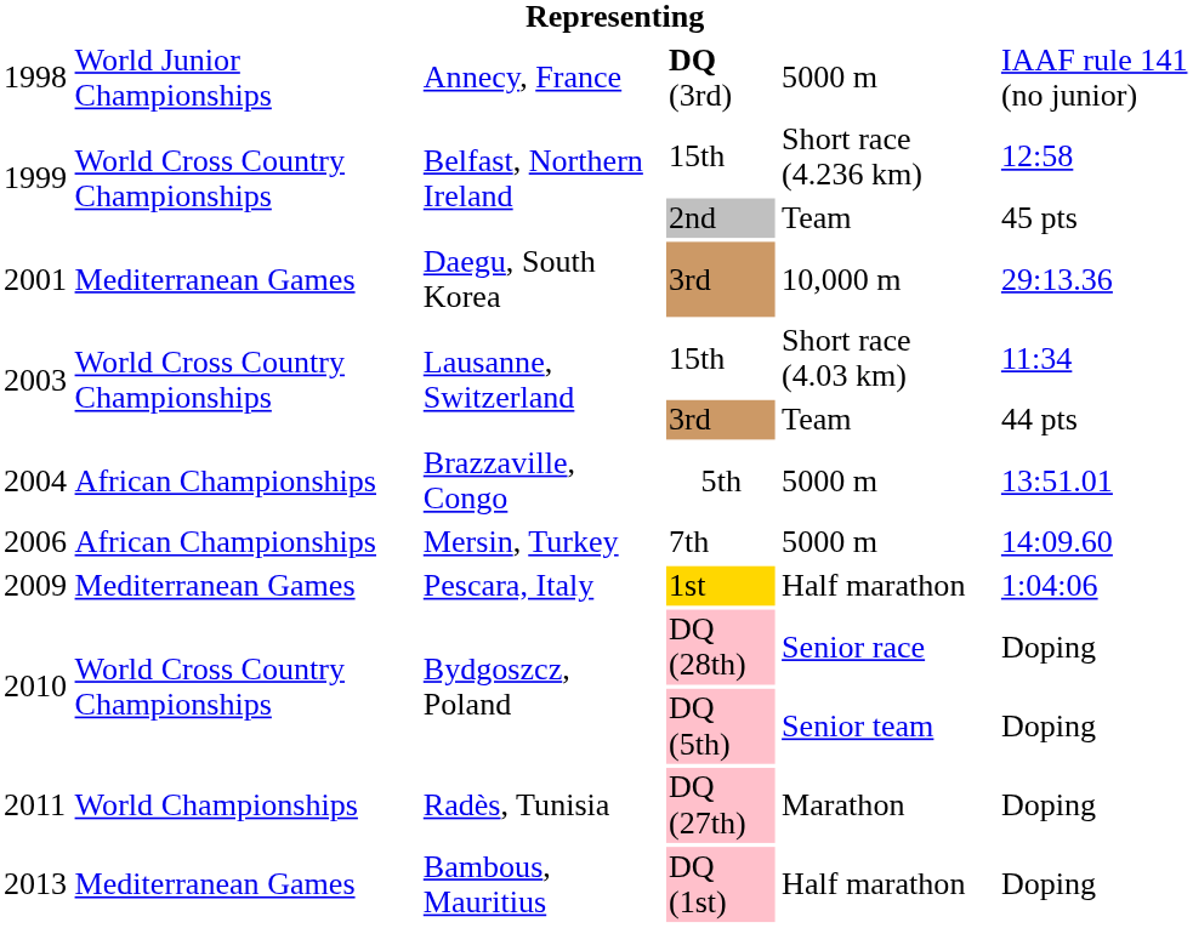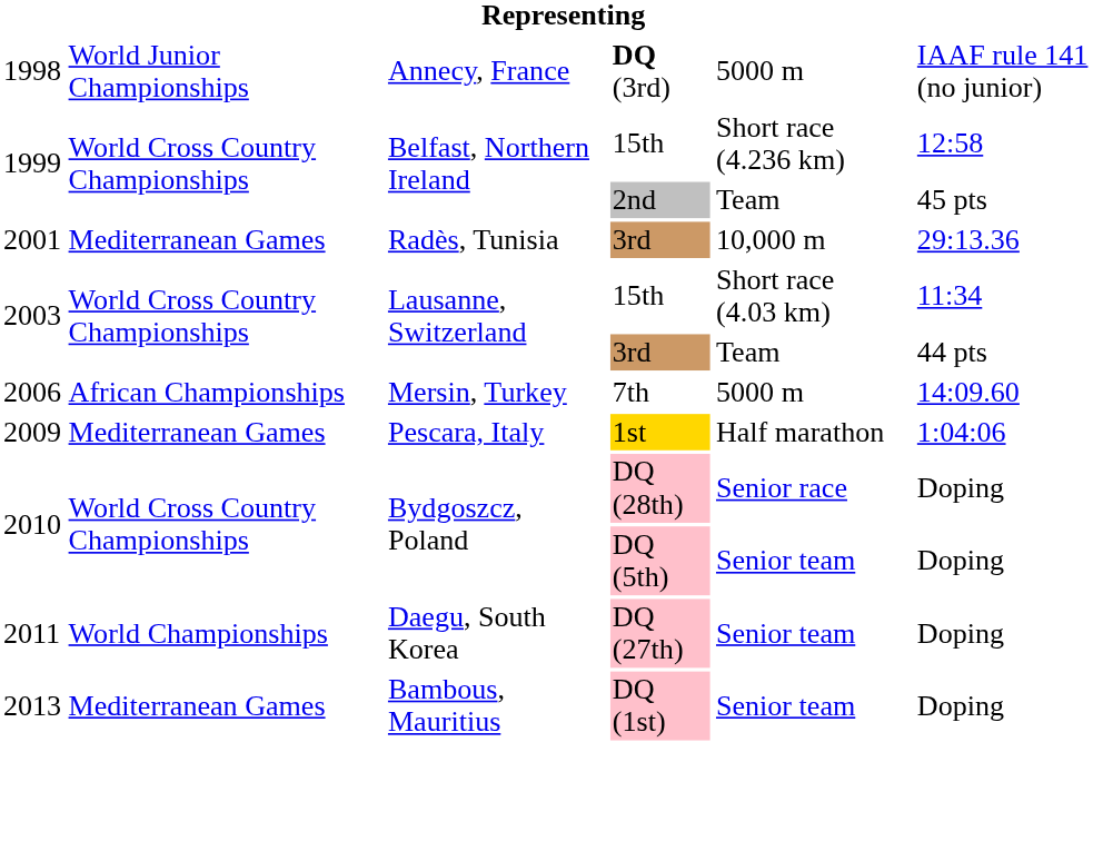 <table>
 <tr>
 <th colspan="6">Representing </th>
 </tr>
 <tr>
 <td>1998</td>
 <td><a href='#'>World Junior Championships</a></td>
 <td><a href='#'>Annecy</a>, <a href='#'>France</a></td>
 <td><strong>DQ</strong> (3rd)<br></td>
 <td>5000 m</td>
 <td><a href='#'>IAAF rule 141</a> (no junior)</td>
 </tr>
 <tr>
 <td rowspan=2>1999</td>
 <td rowspan=2><a href='#'>World Cross Country Championships</a></td>
 <td rowspan=2><a href='#'>Belfast</a>, <a href='#'>Northern Ireland</a></td>
 <td>15th</td>
 <td>Short race (4.236 km)</td>
 <td><a href='#'>12:58</a></td>
 </tr>
 <tr>
 <td bgcolor=silver>2nd</td>
 <td>Team</td>
 <td>45 pts</td>
 </tr>
 <tr>
 <td>2001</td>
 <td><a href='#'>Mediterranean Games</a></td>
-<td><a href='#'>Daegu</a>, South Korea</td>
+<td><a href='#'>Radès</a>, Tunisia</td>
 <td bgcolor=cc9966>3rd</td>
 <td>10,000 m</td>
 <td><a href='#'>29:13.36</a></td>
 </tr>
 <tr>
 <td rowspan=2>2003</td>
 <td rowspan=2><a href='#'>World Cross Country Championships</a></td>
 <td rowspan=2><a href='#'>Lausanne</a>, <a href='#'>Switzerland</a></td>
 <td>15th</td>
 <td>Short race (4.03 km)</td>
 <td><a href='#'>11:34</a></td>
 </tr>
 <tr>
 <td bgcolor="cc9966">3rd</td>
 <td>Team</td>
 <td>44 pts</td>
-</tr>
-<tr>
-<td>2004</td>
-<td><a href='#'>African Championships</a></td>
-<td><a href='#'>Brazzaville</a>, <a href='#'>Congo</a></td>
-<td align="center">5th</td>
-<td>5000 m</td>
-<td><a href='#'>13:51.01</a></td>
 </tr>
 <tr>
 <td>2006</td>
 <td><a href='#'>African Championships</a></td>
 <td><a href='#'>Mersin</a>, <a href='#'>Turkey</a></td>
 <td>7th</td>
 <td>5000 m</td>
 <td><a href='#'>14:09.60</a></td>
 </tr>
 <tr>
 <td>2009</td>
 <td><a href='#'>Mediterranean Games</a></td>
 <td><a href='#'>Pescara, Italy</a></td>
 <td bgcolor="gold">1st</td>
 <td>Half marathon</td>
 <td><a href='#'>1:04:06</a></td>
 </tr>
 <tr>
 <td rowspan=2>2010</td>
 <td rowspan=2><a href='#'>World Cross Country Championships</a></td>
 <td rowspan=2><a href='#'>Bydgoszcz</a>, Poland</td>
 <td bgcolor="pink">DQ (28th)</td>
 <td><a href='#'>Senior race</a></td>
 <td>Doping</td>
 </tr>
 <tr>
 <td bgcolor="pink">DQ (5th)</td>
 <td><a href='#'>Senior team</a></td>
 <td>Doping</td>
 </tr>
 <tr>
 <td>2011</td>
 <td><a href='#'>World Championships</a></td>
-<td><a href='#'>Radès</a>, Tunisia</td>
+<td><a href='#'>Daegu</a>, South Korea</td>
 <td bgcolor="pink">DQ (27th)</td>
-<td>Marathon</td>
+<td><a href='#'>Senior team</a></td>
 <td>Doping</td>
 </tr>
 <tr>
 <td>2013</td>
 <td><a href='#'>Mediterranean Games</a></td>
 <td><a href='#'>Bambous</a>, <a href='#'>Mauritius</a></td>
 <td bgcolor="pink">DQ (1st)</td>
-<td>Half marathon</td>
+<td><a href='#'>Senior team</a></td>
 <td>Doping</td>
 </tr>
 </table>
